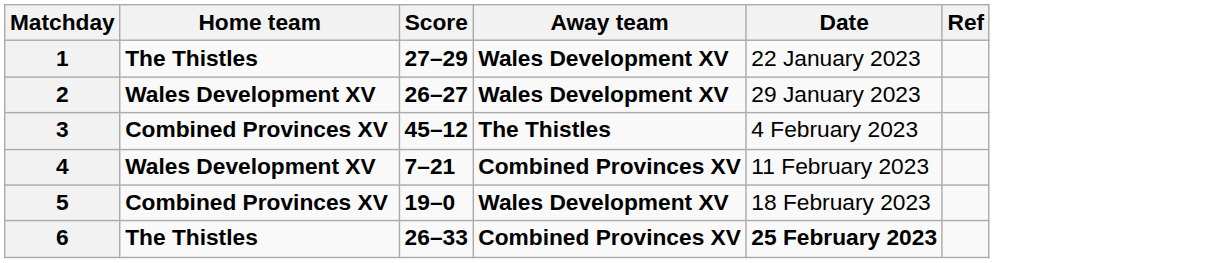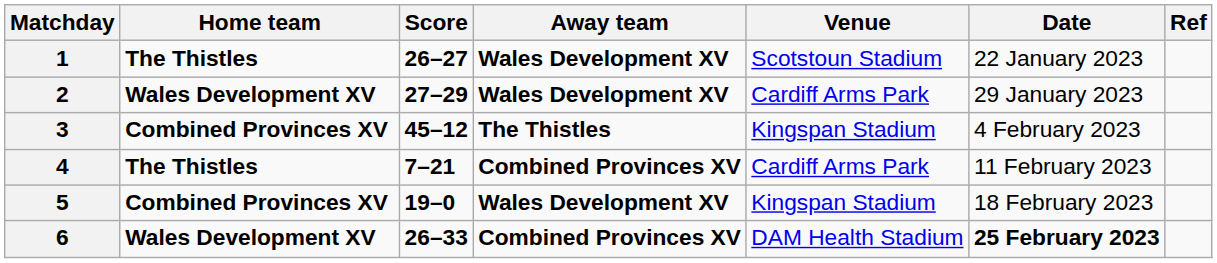 <table class="wikitable">
 <tr>
 <th>Matchday</th>
 <th>Home team</th>
 <th>Score</th>
 <th>Away team</th>
+<th>Venue</th>
 <th>Date</th>
 <th>Ref</th>
 </tr>
 <tr>
 <th>1</th>
 <td> <strong>The Thistles</strong></td>
-<td><strong>27–29</strong></td>
+<td><strong>26–27</strong></td>
 <td> <strong>Wales Development XV</strong></td>
+<td><a href='#'>Scotstoun Stadium</a></td>
 <td>22 January 2023</td>
 <td></td>
 </tr>
 <tr>
 <th>2</th>
 <td><strong> Wales Development XV</strong> </td>
-<td><strong>26–27</strong></td>
+<td><strong>27–29</strong></td>
 <td> <strong>Wales Development XV</strong></td>
+<td><a href='#'>Cardiff Arms Park</a></td>
 <td>29 January 2023</td>
 <td></td>
 </tr>
 <tr>
 <th>3</th>
 <td>  <strong>Combined Provinces XV</strong> </td>
 <td><strong>45–12</strong></td>
 <td> <strong>The Thistles</strong></td>
+<td><a href='#'>Kingspan Stadium</a></td>
 <td>4 February 2023</td>
 <td></td>
 </tr>
 <tr>
 <th>4</th>
-<td><strong> Wales Development XV</strong></td>
+<td> <strong>The Thistles</strong> </td>
 <td><strong>7–21</strong></td>
 <td>  <strong>Combined Provinces XV</strong></td>
+<td><a href='#'>Cardiff Arms Park</a></td>
 <td>11 February 2023</td>
 <td></td>
 </tr>
 <tr>
 <th>5</th>
 <td>  <strong>Combined Provinces XV</strong></td>
 <td><strong>19–0</strong></td>
 <td><strong> Wales Development XV</strong></td>
+<td><a href='#'>Kingspan Stadium</a></td>
 <td>18 February 2023</td>
 <td></td>
 </tr>
 <tr>
 <th>6</th>
-<td> <strong>The Thistles</strong> </td>
+<td><strong> Wales Development XV</strong></td>
 <td><strong>26–33</strong></td>
 <td>  <strong>Combined Provinces XV</strong></td>
+<td><a href='#'>DAM Health Stadium</a></td>
 <td><strong>25 February 2023</strong></td>
 <td></td>
 </tr>
 </table>
